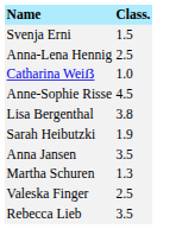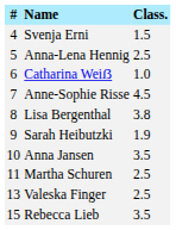 <table border=0 cellpadding=2 cellspacing=0  |- bgcolor=#F2F2F2 style="text-align:center; font-size:90%;">
 <tr bgcolor=#ADEBFD>
+<th>#</th>
 <th align=left>Name</th>
 <th align=left>Class.</th>
 </tr>
 <tr>
+<td>4</td>
 <td align=left>Svenja Erni</td>
 <td align=left>1.5</td>
 </tr>
 <tr>
+<td>5</td>
 <td align=left>Anna-Lena Hennig</td>
 <td align=left>2.5</td>
 </tr>
 <tr>
+<td>6</td>
 <td align=left><a href='#'>Catharina Weiẞ</a></td>
 <td align=left>1.0</td>
 </tr>
 <tr>
+<td>7</td>
 <td align=left>Anne-Sophie Risse</td>
 <td align=left>4.5</td>
 </tr>
 <tr>
+<td>8</td>
 <td align=left>Lisa Bergenthal</td>
 <td align=left>3.8</td>
 </tr>
 <tr>
+<td>9</td>
 <td align=left>Sarah Heibutzki</td>
 <td align=left>1.9</td>
 </tr>
 <tr>
+<td>10</td>
 <td align=left>Anna Jansen</td>
 <td align=left>3.5</td>
 </tr>
 <tr>
+<td>11</td>
 <td align=left>Martha Schuren</td>
-<td align=left>1.3</td>
+<td align=left>2.5</td>
 </tr>
 <tr>
+<td>13</td>
 <td align=left>Valeska Finger</td>
 <td align=left>2.5</td>
 </tr>
 <tr>
+<td>15</td>
 <td align=left>Rebecca Lieb</td>
 <td align=left>3.5</td>
 </tr>
 </table>
